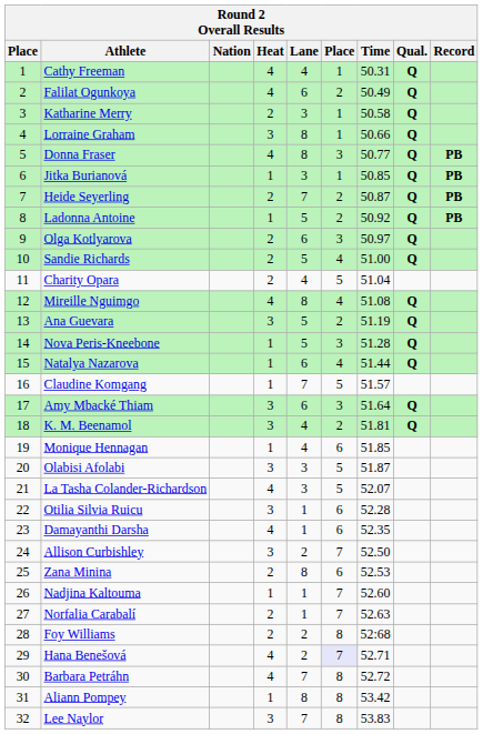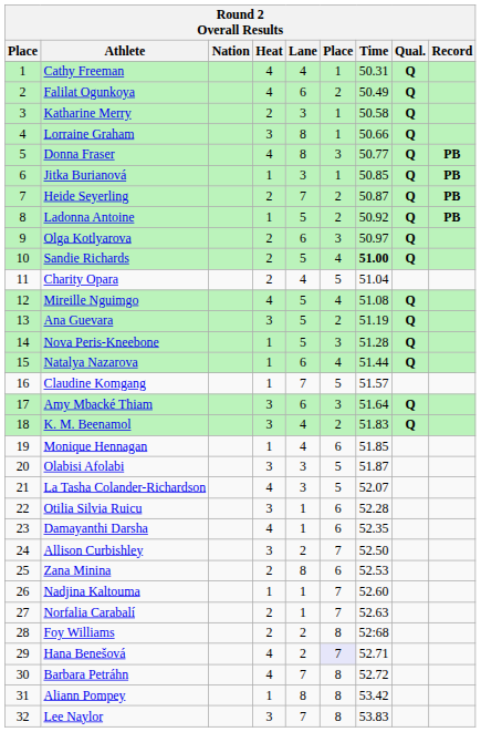 <table class="wikitable sortable">
 <tr>
 <th colspan=9>Round 2 <br> Overall Results</th>
 </tr>
 <tr>
 <th>Place</th>
 <th>Athlete</th>
 <th>Nation</th>
 <th>Heat</th>
 <th>Lane</th>
 <th>Place</th>
 <th>Time</th>
 <th>Qual.</th>
 <th>Record</th>
 </tr>
 <tr bgcolor = "bbf3bb">
 <td align="center">1</td>
 <td align="left"><a href='#'>Cathy Freeman</a></td>
 <td align="left"></td>
 <td align="center">4</td>
 <td align="center">4</td>
 <td align="center">1</td>
 <td align="center">50.31</td>
 <td align="center"><strong>Q</strong></td>
 <td align="center"></td>
 </tr>
 <tr bgcolor = "bbf3bb">
 <td align="center">2</td>
 <td align="left"><a href='#'>Falilat Ogunkoya</a></td>
 <td align="left"></td>
 <td align="center">4</td>
 <td align="center">6</td>
 <td align="center">2</td>
 <td align="center">50.49</td>
 <td align="center"><strong>Q</strong></td>
 <td align="center"></td>
 </tr>
 <tr bgcolor = "bbf3bb">
 <td align="center">3</td>
 <td align="left"><a href='#'>Katharine Merry</a></td>
 <td align="left"></td>
 <td align="center">2</td>
 <td align="center">3</td>
 <td align="center">1</td>
 <td align="center">50.58</td>
 <td align="center"><strong>Q</strong></td>
 <td align="center"></td>
 </tr>
 <tr bgcolor = "bbf3bb">
 <td align="center">4</td>
 <td align="left"><a href='#'>Lorraine Graham</a></td>
 <td align="left"></td>
 <td align="center">3</td>
 <td align="center">8</td>
 <td align="center">1</td>
 <td align="center">50.66</td>
 <td align="center"><strong>Q </strong></td>
 <td align="center"></td>
 </tr>
 <tr bgcolor = "bbf3bb">
 <td align="center">5</td>
 <td align="left"><a href='#'>Donna Fraser</a></td>
 <td align="left"></td>
 <td align="center">4</td>
 <td align="center">8</td>
 <td align="center">3</td>
 <td align="center">50.77</td>
 <td align="center"><strong>Q</strong></td>
 <td align="center"><strong>PB</strong></td>
 </tr>
 <tr bgcolor = "bbf3bb">
 <td align="center">6</td>
 <td align="left"><a href='#'>Jitka Burianová</a></td>
 <td align="left"></td>
 <td align="center">1</td>
 <td align="center">3</td>
 <td align="center">1</td>
 <td align="center">50.85</td>
 <td align="center"><strong>Q</strong></td>
 <td align="center"><strong>PB</strong></td>
 </tr>
 <tr bgcolor = "bbf3bb">
 <td align="center">7</td>
 <td align="left"><a href='#'>Heide Seyerling</a></td>
 <td align="left"></td>
 <td align="center">2</td>
 <td align="center">7</td>
 <td align="center">2</td>
 <td align="center">50.87</td>
 <td align="center"><strong>Q </strong></td>
 <td align="center"><strong>PB</strong></td>
 </tr>
 <tr bgcolor = "bbf3bb">
 <td align="center">8</td>
 <td align="left"><a href='#'>Ladonna Antoine</a></td>
 <td align="left"></td>
 <td align="center">1</td>
 <td align="center">5</td>
 <td align="center">2</td>
 <td align="center">50.92</td>
 <td align="center"><strong>Q</strong></td>
 <td align="center"><strong>PB</strong></td>
 </tr>
 <tr bgcolor = "bbf3bb">
 <td align="center">9</td>
 <td align="left"><a href='#'>Olga Kotlyarova</a></td>
 <td align="left"></td>
 <td align="center">2</td>
 <td align="center">6</td>
 <td align="center">3</td>
 <td align="center">50.97</td>
 <td align="center"><strong>Q</strong></td>
 <td align="center"></td>
 </tr>
 <tr bgcolor = "bbf3bb">
 <td align="center">10</td>
 <td align="left"><a href='#'>Sandie Richards</a></td>
 <td align="left"></td>
 <td align="center">2</td>
 <td align="center">5</td>
 <td align="center">4</td>
-<td align="center">51.00</td>
+<td align="center"><strong>51.00</strong></td>
 <td align="center"><strong>Q</strong></td>
 <td align="center"></td>
 </tr>
 <tr>
 <td align="center">11</td>
 <td align="left"><a href='#'>Charity Opara</a></td>
 <td align="left"></td>
 <td align="center">2</td>
 <td align="center">4</td>
 <td align="center">5</td>
 <td align="center">51.04</td>
 <td align="center"></td>
 <td align="center"></td>
 </tr>
 <tr bgcolor = "bbf3bb">
 <td align="center">12</td>
 <td align="left"><a href='#'>Mireille Nguimgo</a></td>
 <td align="left"></td>
 <td align="center">4</td>
-<td align="center">8</td>
+<td align="center">5</td>
 <td align="center">4</td>
 <td align="center">51.08</td>
 <td align="center"><strong>Q</strong></td>
 <td align="center"></td>
 </tr>
 <tr bgcolor = "bbf3bb">
 <td align="center">13</td>
 <td align="left"><a href='#'>Ana Guevara</a></td>
 <td align="left"></td>
 <td align="center">3</td>
 <td align="center">5</td>
 <td align="center">2</td>
 <td align="center">51.19</td>
 <td align="center"><strong>Q</strong></td>
 <td align="center"></td>
 </tr>
 <tr bgcolor = "bbf3bb">
 <td align="center">14</td>
 <td align="left"><a href='#'>Nova Peris-Kneebone</a></td>
 <td align="left"></td>
 <td align="center">1</td>
 <td align="center">5</td>
 <td align="center">3</td>
 <td align="center">51.28</td>
 <td align="center"><strong>Q </strong></td>
 <td align="center"></td>
 </tr>
 <tr bgcolor = "bbf3bb">
 <td align="center">15</td>
 <td align="left"><a href='#'>Natalya Nazarova</a></td>
 <td align="left"></td>
 <td align="center">1</td>
 <td align="center">6</td>
 <td align="center">4</td>
 <td align="center">51.44</td>
 <td align="center"><strong>Q</strong></td>
 <td align="center"></td>
 </tr>
 <tr>
 <td align="center">16</td>
 <td align="left"><a href='#'>Claudine Komgang</a></td>
 <td align="left"></td>
 <td align="center">1</td>
 <td align="center">7</td>
 <td align="center">5</td>
 <td align="center">51.57</td>
 <td align="center"></td>
 <td align="center"></td>
 </tr>
 <tr bgcolor = "bbf3bb">
 <td align="center">17</td>
 <td align="left"><a href='#'>Amy Mbacké Thiam</a></td>
 <td align="left"></td>
 <td align="center">3</td>
 <td align="center">6</td>
 <td align="center">3</td>
 <td align="center">51.64</td>
 <td align="center"><strong>Q</strong></td>
 <td align="center"></td>
 </tr>
 <tr bgcolor = "bbf3bb">
 <td align="center">18</td>
 <td align="left"><a href='#'>K. M. Beenamol</a></td>
 <td align="left"></td>
 <td align="center">3</td>
 <td align="center">4</td>
 <td align="center">2</td>
-<td align="center">51.81</td>
+<td align="center">51.83</td>
 <td align="center"><strong>Q</strong></td>
 <td align="center"></td>
 </tr>
 <tr>
 <td align="center">19</td>
 <td align="left"><a href='#'>Monique Hennagan</a></td>
 <td align="left"></td>
 <td align="center">1</td>
 <td align="center">4</td>
 <td align="center">6</td>
 <td align="center">51.85</td>
 <td align="center"></td>
 <td align="center"></td>
 </tr>
 <tr>
 <td align="center">20</td>
 <td align="left"><a href='#'>Olabisi Afolabi</a></td>
 <td align="left"></td>
 <td align="center">3</td>
 <td align="center">3</td>
 <td align="center">5</td>
 <td align="center">51.87</td>
 <td align="center"></td>
 <td align="center"></td>
 </tr>
 <tr>
 <td align="center">21</td>
 <td align="left"><a href='#'>La Tasha Colander-Richardson</a></td>
 <td align="left"></td>
 <td align="center">4</td>
 <td align="center">3</td>
 <td align="center">5</td>
 <td align="center">52.07</td>
 <td align="center"></td>
 <td align="center"></td>
 </tr>
 <tr>
 <td align="center">22</td>
 <td align="left"><a href='#'>Otilia Silvia Ruicu</a></td>
 <td align="left"></td>
 <td align="center">3</td>
 <td align="center">1</td>
 <td align="center">6</td>
 <td align="center">52.28</td>
 <td align="center"></td>
 <td align="center"></td>
 </tr>
 <tr>
 <td align="center">23</td>
 <td align="left"><a href='#'>Damayanthi Darsha</a></td>
 <td align="left"></td>
 <td align="center">4</td>
 <td align="center">1</td>
 <td align="center">6</td>
 <td align="center">52.35</td>
 <td align="center"></td>
 <td align="center"></td>
 </tr>
 <tr>
 <td align="center">24</td>
 <td align="left"><a href='#'>Allison Curbishley</a></td>
 <td align="left"></td>
 <td align="center">3</td>
 <td align="center">2</td>
 <td align="center">7</td>
 <td align="center">52.50</td>
 <td align="center"></td>
 <td align="center"></td>
 </tr>
 <tr>
 <td align="center">25</td>
 <td align="left"><a href='#'>Zana Minina</a></td>
 <td align="left"></td>
 <td align="center">2</td>
 <td align="center">8</td>
 <td align="center">6</td>
 <td align="center">52.53</td>
 <td align="center"></td>
 <td align="center"></td>
 </tr>
 <tr>
 <td align="center">26</td>
 <td align="left"><a href='#'>Nadjina Kaltouma</a></td>
 <td align="left"></td>
 <td align="center">1</td>
 <td align="center">1</td>
 <td align="center">7</td>
 <td align="center">52.60</td>
 <td align="center"></td>
 <td align="center"></td>
 </tr>
 <tr>
 <td align="center">27</td>
 <td align="left"><a href='#'>Norfalia Carabalí</a></td>
 <td align="left"></td>
 <td align="center">2</td>
 <td align="center">1</td>
 <td align="center">7</td>
 <td align="center">52.63</td>
 <td align="center"></td>
 <td align="center"></td>
 </tr>
 <tr>
 <td align="center">28</td>
 <td align="left"><a href='#'>Foy Williams</a></td>
 <td align="left"></td>
 <td align="center">2</td>
 <td align="center">2</td>
 <td align="center">8</td>
 <td align="center">52:68</td>
 <td align="center"></td>
 <td align="center"></td>
 </tr>
 <tr>
 <td align="center">29</td>
 <td align="left"><a href='#'>Hana Benešová</a></td>
 <td align="left"></td>
 <td align="center">4</td>
 <td align="center">2</td>
 <td align="center" style="background: lavender;">7</td>
 <td align="center">52.71</td>
 <td align="center"></td>
 <td align="center"></td>
 </tr>
 <tr>
 <td align="center">30</td>
 <td align="left"><a href='#'>Barbara Petráhn</a></td>
 <td align="left"></td>
 <td align="center">4</td>
 <td align="center">7</td>
 <td align="center">8</td>
 <td align="center">52.72</td>
 <td align="center"></td>
 <td align="center"></td>
 </tr>
 <tr>
 <td align="center">31</td>
 <td align="left"><a href='#'>Aliann Pompey</a></td>
 <td align="left"></td>
 <td align="center">1</td>
 <td align="center">8</td>
 <td align="center">8</td>
 <td align="center">53.42</td>
 <td align="center"></td>
 <td align="center"></td>
 </tr>
 <tr>
 <td align="center">32</td>
 <td align="left"><a href='#'>Lee Naylor</a></td>
 <td align="left"></td>
 <td align="center">3</td>
 <td align="center">7</td>
 <td align="center">8</td>
 <td align="center">53.83</td>
 <td align="center"></td>
 <td align="center"></td>
 </tr>
 </table>
